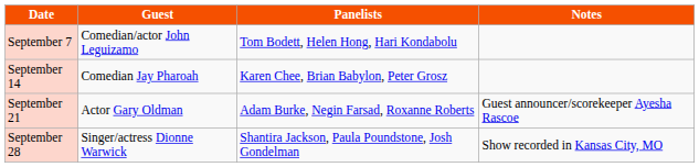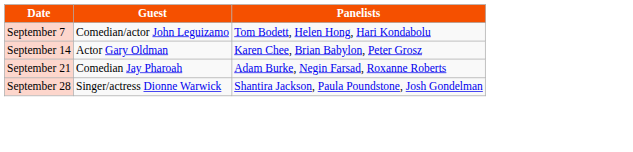 <table class="wikitable">
 <tr>
 <th style="background:#f55000;color:#FFFFFF;">Date</th>
 <th style="background:#f55000;color:#FFFFFF;">Guest</th>
 <th style="background:#f55000;color:#FFFFFF;">Panelists</th>
-<th style="background:#f55000;color:#FFFFFF;">Notes</th>
 </tr>
 <tr>
 <td style="background:#FDD6CC;color:#000000;">September 7</td>
 <td>Comedian/actor <a href='#'>John Leguizamo</a></td>
 <td><a href='#'>Tom Bodett</a>, <a href='#'>Helen Hong</a>, <a href='#'>Hari Kondabolu</a></td>
-<td></td>
 </tr>
 <tr>
 <td style="background:#FDD6CC;color:#000000;">September 14</td>
-<td>Comedian <a href='#'>Jay Pharoah</a></td>
+<td>Actor <a href='#'>Gary Oldman</a></td>
 <td><a href='#'>Karen Chee</a>, <a href='#'>Brian Babylon</a>, <a href='#'>Peter Grosz</a></td>
-<td></td>
 </tr>
 <tr>
 <td style="background:#FDD6CC;color:#000000;">September 21</td>
-<td>Actor <a href='#'>Gary Oldman</a></td>
+<td>Comedian <a href='#'>Jay Pharoah</a></td>
 <td><a href='#'>Adam Burke</a>, <a href='#'>Negin Farsad</a>, <a href='#'>Roxanne Roberts</a></td>
-<td>Guest announcer/scorekeeper <a href='#'>Ayesha Rascoe</a></td>
 </tr>
 <tr>
 <td style="background:#FDD6CC;color:#000000;">September 28</td>
 <td>Singer/actress <a href='#'>Dionne Warwick</a></td>
 <td><a href='#'>Shantira Jackson</a>, <a href='#'>Paula Poundstone</a>, <a href='#'>Josh Gondelman</a></td>
-<td>Show recorded in <a href='#'>Kansas City, MO</a> </td>
 </tr>
 </table>
